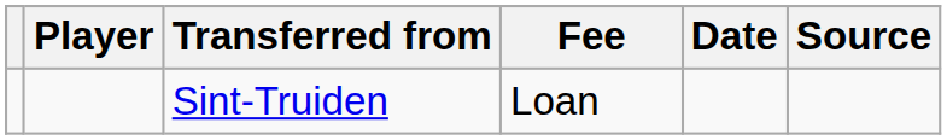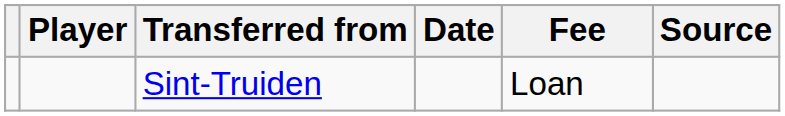 <table class="wikitable plainrowheaders sortable">
 <tr>
 <th></th>
 <th scope="col">Player</th>
 <th>Transferred from</th>
+<th scope="col">Date</th>
 <th style="width: 65px;">Fee</th>
-<th scope="col">Date</th>
 <th scope="col">Source</th>
 </tr>
 <tr>
 <td align="center"></td>
 <td></td>
 <td> <a href='#'>Sint-Truiden</a></td>
+<td></td>
 <td>Loan</td>
-<td></td>
 <td></td>
 </tr>
 </table>
